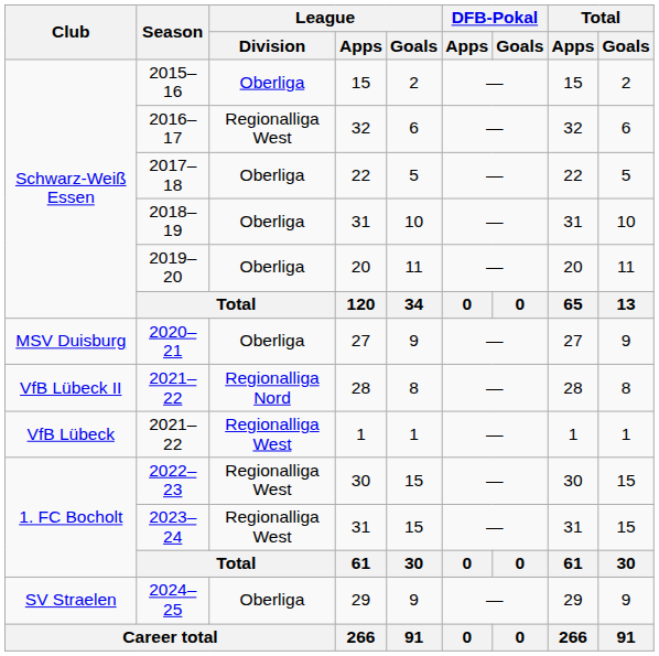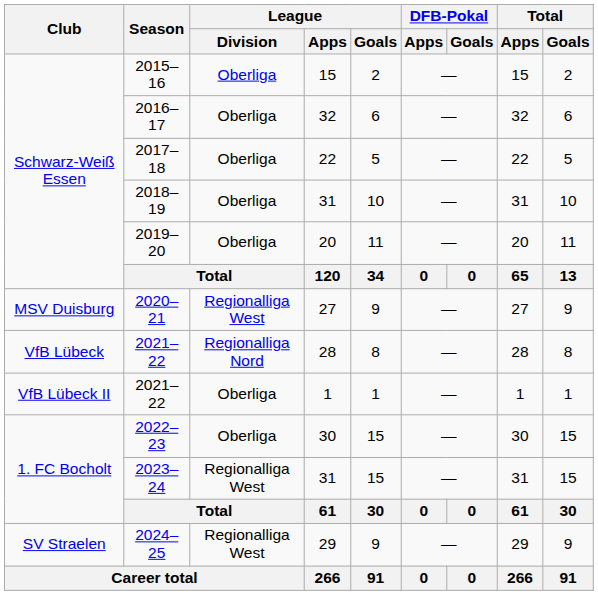 <table class="wikitable" style="text-align: center">
 <tr>
 <th rowspan="2">Club</th>
 <th rowspan="2">Season</th>
 <th colspan="3">League</th>
 <th colspan="2"><a href='#'>DFB-Pokal</a></th>
 <th colspan="2">Total</th>
 </tr>
 <tr>
 <th>Division</th>
 <th>Apps</th>
 <th>Goals</th>
 <th>Apps</th>
 <th>Goals</th>
 <th>Apps</th>
 <th>Goals</th>
 </tr>
 <tr>
 <td rowspan=6><a href='#'>Schwarz-Weiß Essen</a></td>
 <td>2015–16</td>
 <td><a href='#'>Oberliga</a></td>
 <td>15</td>
 <td>2</td>
 <td colspan="2">—</td>
 <td>15</td>
 <td>2</td>
 </tr>
 <tr>
 <td>2016–17</td>
-<td>Regionalliga West</td>
+<td>Oberliga</td>
 <td>32</td>
 <td>6</td>
 <td colspan="2">—</td>
 <td>32</td>
 <td>6</td>
 </tr>
 <tr>
 <td>2017–18</td>
 <td>Oberliga</td>
 <td>22</td>
 <td>5</td>
 <td colspan="2">—</td>
 <td>22</td>
 <td>5</td>
 </tr>
 <tr>
 <td>2018–19</td>
 <td>Oberliga</td>
 <td>31</td>
 <td>10</td>
 <td colspan="2">—</td>
 <td>31</td>
 <td>10</td>
 </tr>
 <tr>
 <td>2019–20</td>
 <td>Oberliga</td>
 <td>20</td>
 <td>11</td>
 <td colspan="2">—</td>
 <td>20</td>
 <td>11</td>
 </tr>
 <tr>
 <th colspan="2">Total</th>
 <th>120</th>
 <th>34</th>
 <th>0</th>
 <th>0</th>
 <th>65</th>
 <th>13</th>
 </tr>
 <tr>
 <td><a href='#'>MSV Duisburg</a></td>
 <td><a href='#'>2020–21</a></td>
-<td>Oberliga</td>
+<td><a href='#'>Regionalliga West</a></td>
 <td>27</td>
 <td>9</td>
 <td colspan="2">—</td>
 <td>27</td>
 <td>9</td>
 </tr>
 <tr>
-<td><a href='#'>VfB Lübeck II</a></td>
+<td><a href='#'>VfB Lübeck</a></td>
 <td><a href='#'>2021–22</a></td>
 <td><a href='#'>Regionalliga Nord</a></td>
 <td>28</td>
 <td>8</td>
 <td colspan="2">—</td>
 <td>28</td>
 <td>8</td>
 </tr>
 <tr>
-<td><a href='#'>VfB Lübeck</a></td>
+<td><a href='#'>VfB Lübeck II</a></td>
 <td>2021–22</td>
-<td><a href='#'>Regionalliga West</a></td>
+<td>Oberliga</td>
 <td>1</td>
 <td>1</td>
 <td colspan="2">—</td>
 <td>1</td>
 <td>1</td>
 </tr>
 <tr>
 <td rowspan="3"><a href='#'>1. FC Bocholt</a></td>
 <td><a href='#'>2022–23</a></td>
-<td>Regionalliga West</td>
+<td>Oberliga</td>
 <td>30</td>
 <td>15</td>
 <td colspan="2">—</td>
 <td>30</td>
 <td>15</td>
 </tr>
 <tr>
 <td><a href='#'>2023–24</a></td>
 <td>Regionalliga West</td>
 <td>31</td>
 <td>15</td>
 <td colspan="2">—</td>
 <td>31</td>
 <td>15</td>
 </tr>
 <tr>
 <th colspan="2">Total</th>
 <th>61</th>
 <th>30</th>
 <th>0</th>
 <th>0</th>
 <th>61</th>
 <th>30</th>
 </tr>
 <tr>
 <td><a href='#'>SV Straelen</a></td>
 <td><a href='#'>2024–25</a></td>
-<td>Oberliga</td>
+<td>Regionalliga West</td>
 <td>29</td>
 <td>9</td>
 <td colspan="2">—</td>
 <td>29</td>
 <td>9</td>
 </tr>
 <tr>
 <th colspan="3">Career total</th>
 <th>266</th>
 <th>91</th>
 <th>0</th>
 <th>0</th>
 <th>266</th>
 <th>91</th>
 </tr>
 </table>
